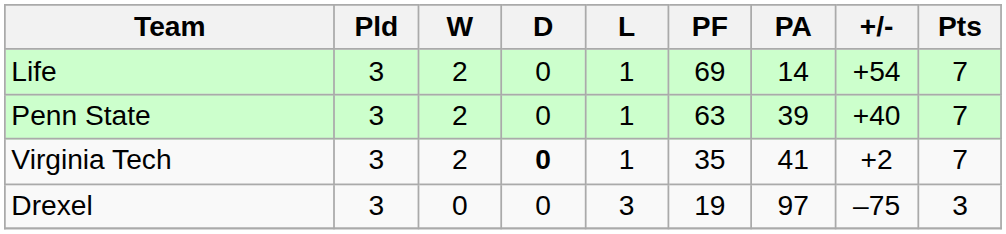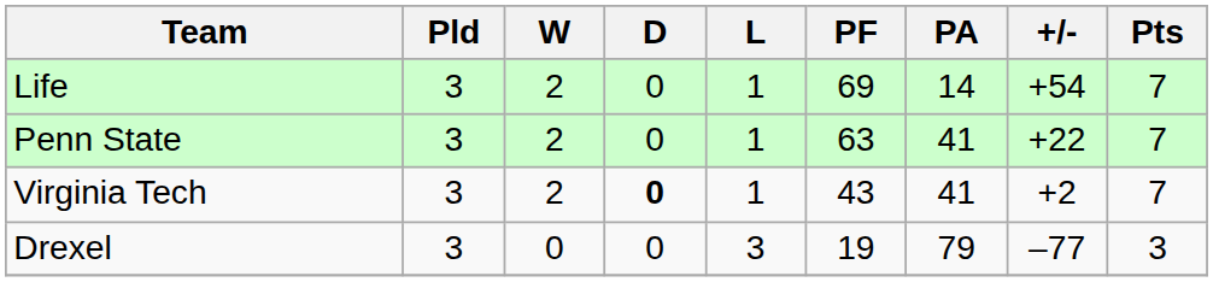 <table class="wikitable" style="text-align: center;">
 <tr>
 <th width="180">Team</th>
 <th width="40">Pld</th>
 <th width="40">W</th>
 <th width="40">D</th>
 <th width="40">L</th>
 <th width="40">PF</th>
 <th width="40">PA</th>
 <th width="40">+/-</th>
 <th width="40">Pts</th>
 </tr>
 <tr bgcolor=#ccffcc>
 <td align="left">Life</td>
 <td>3</td>
 <td>2</td>
 <td>0</td>
 <td>1</td>
 <td>69</td>
 <td>14</td>
 <td>+54</td>
 <td>7</td>
 </tr>
 <tr bgcolor=#ccffcc>
 <td align="left">Penn State</td>
 <td>3</td>
 <td>2</td>
 <td>0</td>
 <td>1</td>
 <td>63</td>
-<td>39</td>
-<td>+40</td>
+<td>41</td>
+<td>+22</td>
 <td>7</td>
 </tr>
 <tr>
 <td align="left">Virginia Tech</td>
 <td>3</td>
 <td>2</td>
 <td><strong>0</strong></td>
 <td>1</td>
-<td>35</td>
+<td>43</td>
 <td>41</td>
 <td>+2</td>
 <td>7</td>
 </tr>
 <tr>
 <td align="left">Drexel</td>
 <td>3</td>
 <td>0</td>
 <td>0</td>
 <td>3</td>
 <td>19</td>
-<td>97</td>
-<td>–75</td>
+<td>79</td>
+<td>–77</td>
 <td>3</td>
 </tr>
 <tr>
 </tr>
 </table>
